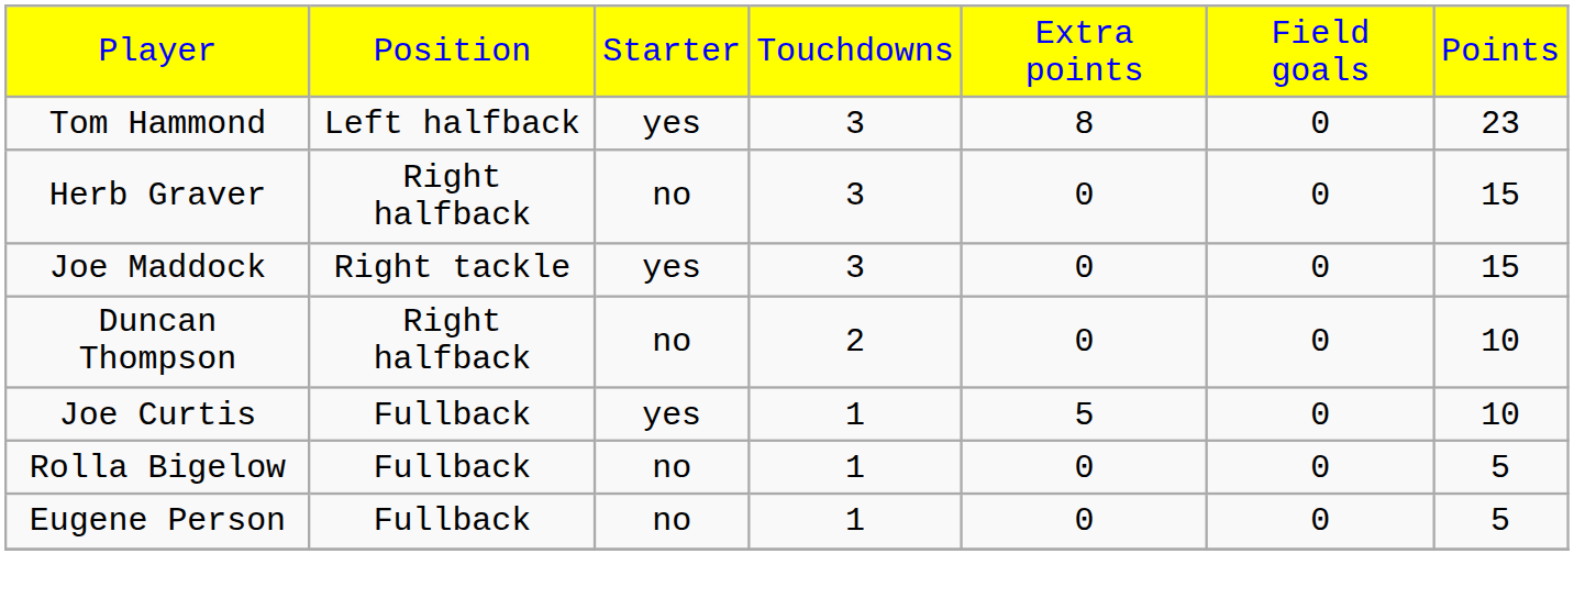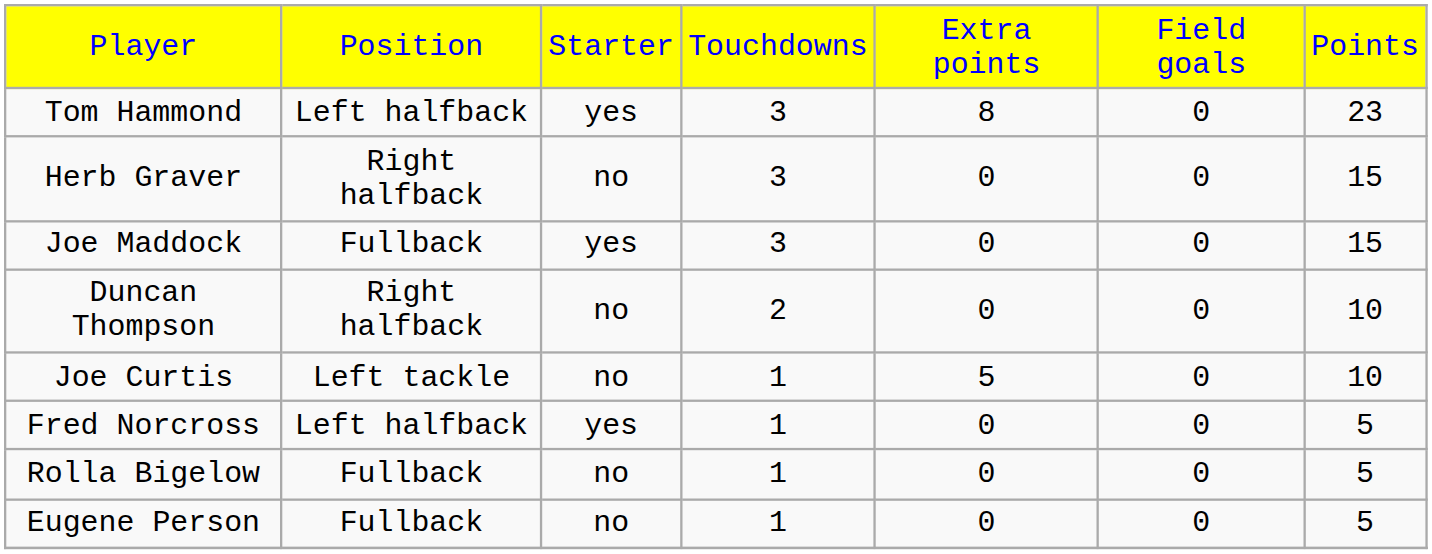 <table class="wikitable" width="70%">
 <tr align="center"  style="background:yellow;color:blue;">
 <td>Player</td>
 <td>Position</td>
 <td>Starter</td>
 <td>Touchdowns</td>
 <td>Extra points</td>
 <td>Field goals</td>
 <td>Points</td>
 </tr>
 <tr align="center" bgcolor="">
 <td>Tom Hammond</td>
 <td>Left halfback</td>
 <td>yes</td>
 <td>3</td>
 <td>8</td>
 <td>0</td>
 <td>23</td>
 </tr>
 <tr align="center" bgcolor="">
 <td>Herb Graver</td>
 <td>Right halfback</td>
 <td>no</td>
 <td>3</td>
 <td>0</td>
 <td>0</td>
 <td>15</td>
 </tr>
 <tr align="center" bgcolor="">
 <td>Joe Maddock</td>
-<td>Right tackle</td>
+<td>Fullback</td>
 <td>yes</td>
 <td>3</td>
 <td>0</td>
 <td>0</td>
 <td>15</td>
 </tr>
 <tr align="center" bgcolor="">
 <td>Duncan Thompson</td>
 <td>Right halfback</td>
 <td>no</td>
 <td>2</td>
 <td>0</td>
 <td>0</td>
 <td>10</td>
 </tr>
 <tr align="center" bgcolor="">
 <td>Joe Curtis</td>
-<td>Fullback</td>
-<td>yes</td>
+<td>Left tackle</td>
+<td>no</td>
 <td>1</td>
 <td>5</td>
 <td>0</td>
 <td>10</td>
+</tr>
+<tr align="center" bgcolor="">
+<td>Fred Norcross</td>
+<td>Left halfback</td>
+<td>yes</td>
+<td>1</td>
+<td>0</td>
+<td>0</td>
+<td>5</td>
 </tr>
 <tr align="center" bgcolor="">
 <td>Rolla Bigelow</td>
 <td>Fullback</td>
 <td>no</td>
 <td>1</td>
 <td>0</td>
 <td>0</td>
 <td>5</td>
 </tr>
 <tr align="center" bgcolor="">
 <td>Eugene Person</td>
 <td>Fullback</td>
 <td>no</td>
 <td>1</td>
 <td>0</td>
 <td>0</td>
 <td>5</td>
 </tr>
 <tr align="center" bgcolor="">
 </tr>
 </table>
